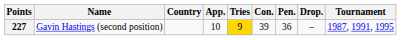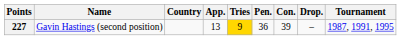 <table class="wikitable" style="font-size:97%; text-align:center;">
 <tr>
 <th>Points</th>
 <th>Name</th>
 <th>Country</th>
 <th>App.</th>
 <th>Tries</th>
+<th>Pen.</th>
 <th>Con.</th>
-<th>Pen.</th>
 <th>Drop.</th>
 <th class="unsortable">Tournament</th>
 </tr>
 <tr>
 <th>227</th>
 <td align="left"><a href='#'>Gavin Hastings</a> (second position)</td>
 <td></td>
-<td>10</td>
+<td>13</td>
 <td style="background: gold;">9</td>
+<td>36</td>
 <td>39</td>
-<td>36</td>
 <td>–</td>
 <td><a href='#'>1987</a>, <a href='#'>1991</a>, <a href='#'>1995</a></td>
 </tr>
 </table>
